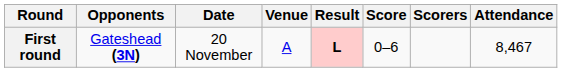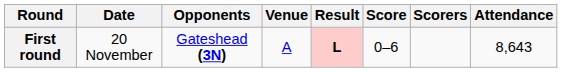 <table class="wikitable" style="text-align:center">
 <tr>
 <th>Round</th>
+<th>Date</th>
 <th>Opponents</th>
-<th>Date</th>
 <th>Venue</th>
 <th>Result</th>
 <th>Score</th>
 <th>Scorers</th>
 <th>Attendance</th>
 </tr>
 <tr>
 <th>First round</th>
+<td>20 November</td>
 <td><a href='#'>Gateshead</a> <strong>(<a href='#'>3N</a>)</strong></td>
-<td>20 November</td>
 <td><a href='#'>A</a></td>
 <td style="background-color:#FFCCCC"><strong>L</strong></td>
 <td>0–6</td>
 <td align="left"></td>
-<td>8,467</td>
+<td>8,643</td>
 </tr>
 </table>
